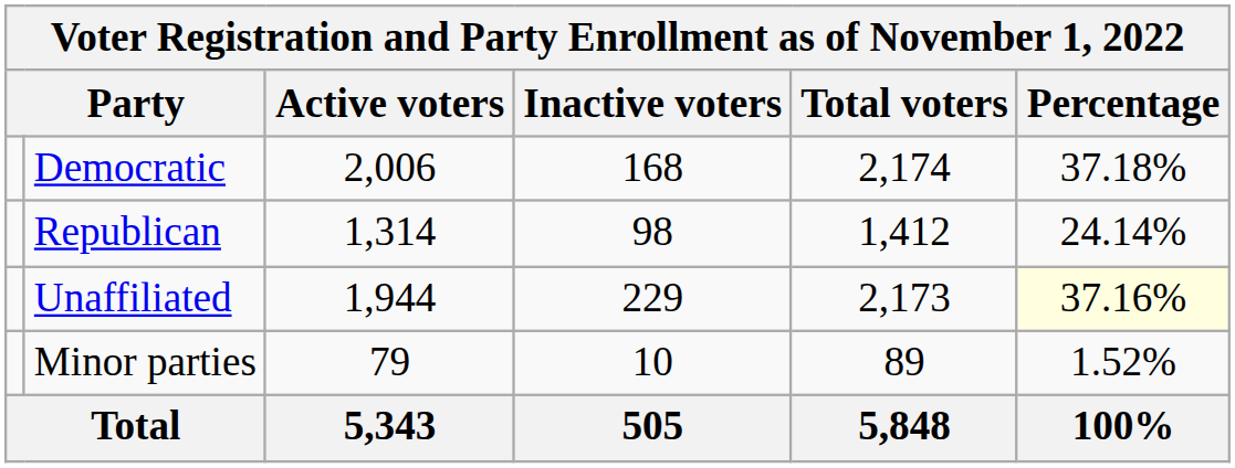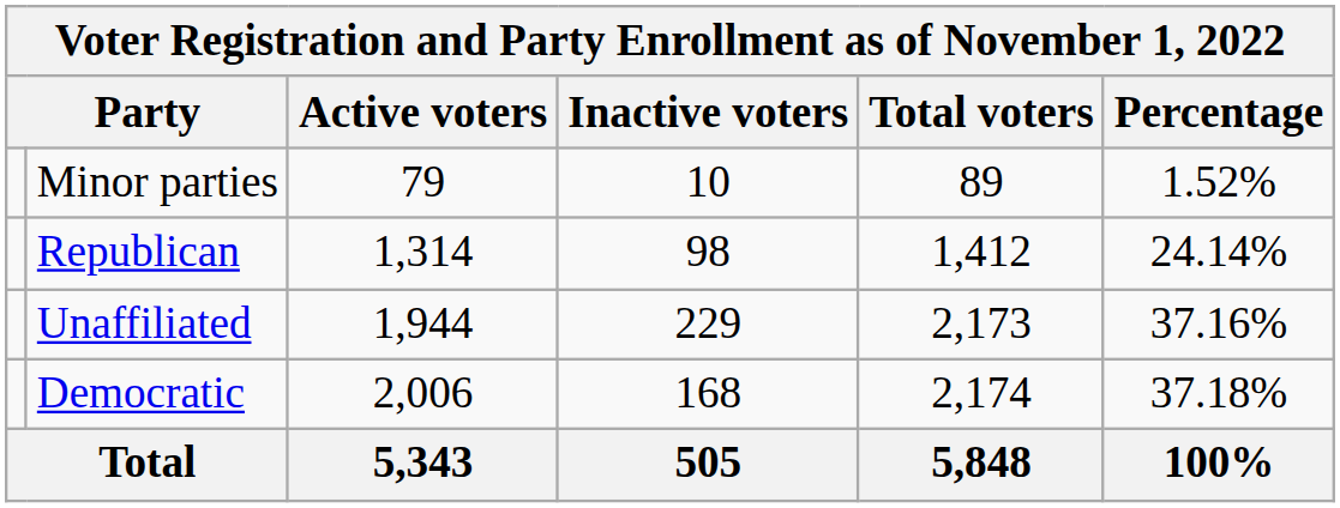 <table class="wikitable">
 <tr>
 <th colspan = 6>Voter Registration and Party Enrollment as of November 1, 2022</th>
 </tr>
 <tr>
 <th colspan = 2>Party</th>
 <th>Active voters</th>
 <th>Inactive voters</th>
 <th>Total voters</th>
 <th>Percentage</th>
 </tr>
 <tr>
 <td></td>
-<td><a href='#'>Democratic</a></td>
-<td align = center>2,006</td>
-<td align = center>168</td>
-<td align = center>2,174</td>
-<td align = center>37.18%</td>
+<td>Minor parties</td>
+<td align = center>79</td>
+<td align = center>10</td>
+<td align = center>89</td>
+<td align = center>1.52%</td>
 </tr>
 <tr>
 <td></td>
 <td><a href='#'>Republican</a></td>
 <td align = center>1,314</td>
 <td align = center>98</td>
 <td align = center>1,412</td>
 <td align = center>24.14%</td>
 </tr>
 <tr>
 <td></td>
 <td><a href='#'>Unaffiliated</a></td>
 <td align = center>1,944</td>
 <td align = center>229</td>
 <td align = center>2,173</td>
-<td align = center style="background: lightyellow;">37.16%</td>
+<td align = center>37.16%</td>
 </tr>
 <tr>
 <td></td>
-<td>Minor parties</td>
-<td align = center>79</td>
-<td align = center>10</td>
-<td align = center>89</td>
-<td align = center>1.52%</td>
+<td><a href='#'>Democratic</a></td>
+<td align = center>2,006</td>
+<td align = center>168</td>
+<td align = center>2,174</td>
+<td align = center>37.18%</td>
 </tr>
 <tr>
 <th colspan = 2>Total</th>
 <th align = center>5,343</th>
 <th align = center>505</th>
 <th align = center>5,848</th>
 <th align = center>100%</th>
 </tr>
 </table>
